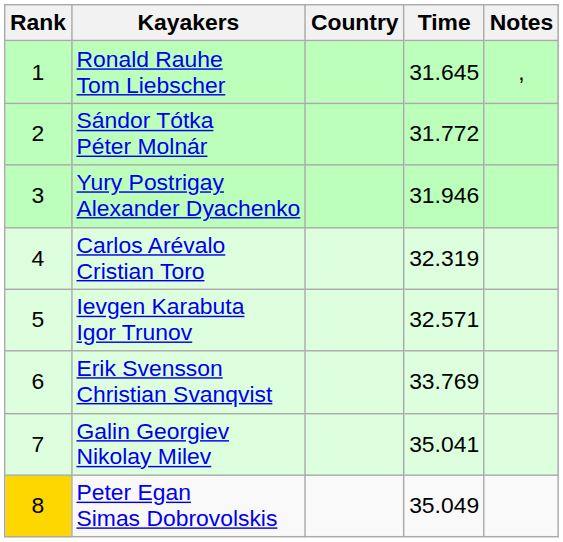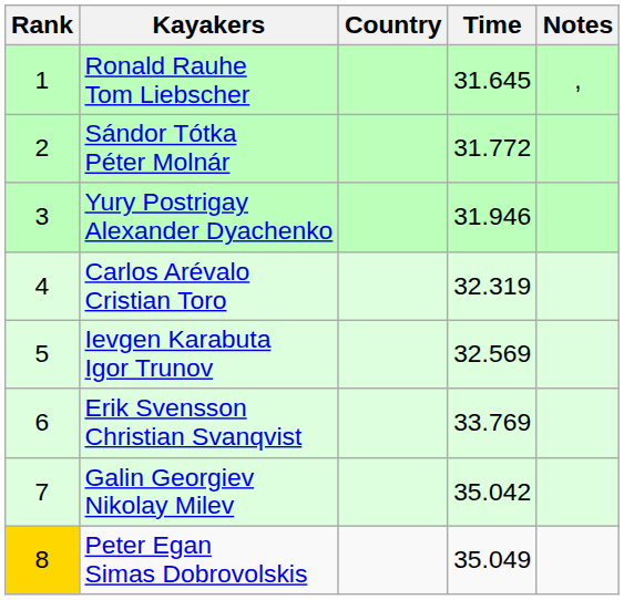 <table class="wikitable" style="text-align:center">
 <tr>
 <th>Rank</th>
 <th>Kayakers</th>
 <th>Country</th>
 <th>Time</th>
 <th>Notes</th>
 </tr>
 <tr bgcolor=bbffbb>
 <td>1</td>
 <td align="left"><a href='#'>Ronald Rauhe</a><br><a href='#'>Tom Liebscher</a></td>
 <td align="left"></td>
 <td>31.645</td>
 <td>, <strong></strong></td>
 </tr>
 <tr bgcolor=bbffbb>
 <td>2</td>
 <td align="left"><a href='#'>Sándor Tótka</a><br><a href='#'>Péter Molnár</a></td>
 <td align="left"></td>
 <td>31.772</td>
 <td></td>
 </tr>
 <tr bgcolor=bbffbb>
 <td>3</td>
 <td align="left"><a href='#'>Yury Postrigay</a><br><a href='#'>Alexander Dyachenko</a></td>
 <td align="left"></td>
 <td>31.946</td>
 <td></td>
 </tr>
 <tr bgcolor=ddffdd>
 <td>4</td>
 <td align="left"><a href='#'>Carlos Arévalo</a><br><a href='#'>Cristian Toro</a></td>
 <td align="left"></td>
 <td>32.319</td>
 <td></td>
 </tr>
 <tr bgcolor=ddffdd>
 <td>5</td>
 <td align="left"><a href='#'>Ievgen Karabuta</a><br><a href='#'>Igor Trunov</a></td>
 <td align="left"></td>
-<td>32.571</td>
+<td>32.569</td>
 <td></td>
 </tr>
 <tr bgcolor=ddffdd>
 <td>6</td>
 <td align="left"><a href='#'>Erik Svensson</a><br><a href='#'>Christian Svanqvist</a></td>
 <td align="left"></td>
 <td>33.769</td>
 <td></td>
 </tr>
 <tr bgcolor=ddffdd>
 <td>7</td>
 <td align="left"><a href='#'>Galin Georgiev</a><br><a href='#'>Nikolay Milev</a></td>
 <td align="left"></td>
-<td>35.041</td>
+<td>35.042</td>
 <td></td>
 </tr>
 <tr>
 <td style="background: gold;">8</td>
 <td align="left"><a href='#'>Peter Egan</a><br><a href='#'>Simas Dobrovolskis</a></td>
 <td align="left"></td>
 <td>35.049</td>
 <td></td>
 </tr>
 </table>
